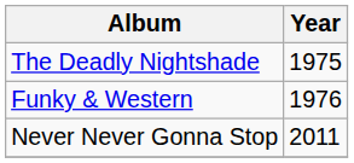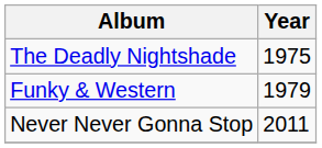 <table class="wikitable">
 <tr>
 <th>Album</th>
 <th>Year</th>
 </tr>
 <tr>
 <td><a href='#'>The Deadly Nightshade</a></td>
 <td>1975</td>
 </tr>
 <tr>
 <td><a href='#'>Funky & Western</a></td>
-<td>1976</td>
+<td>1979</td>
 </tr>
 <tr>
 <td>Never Never Gonna Stop</td>
 <td>2011</td>
 </tr>
 <tr>
 </tr>
 </table>
